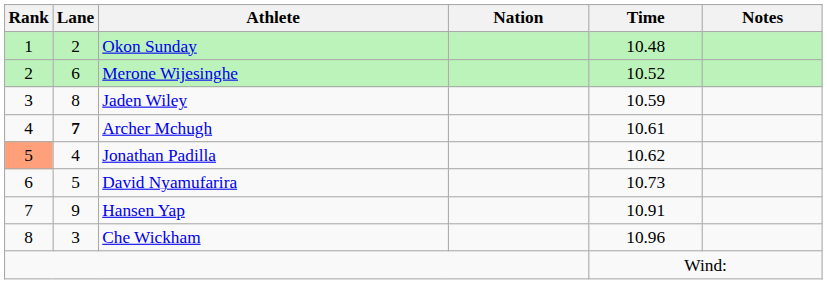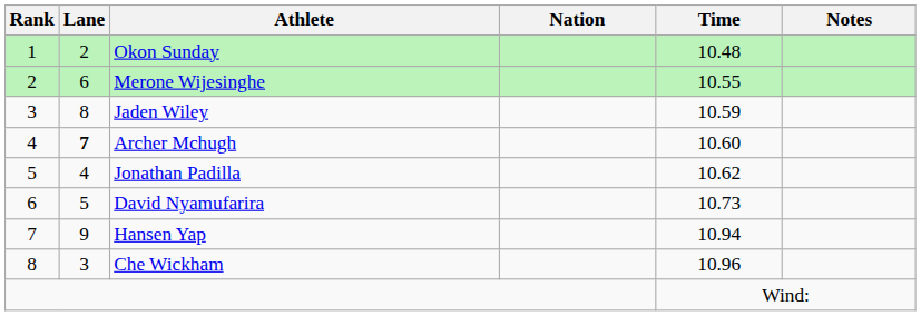 <table class="wikitable sortable" style="text-align:center;width: 60%;">
 <tr>
 <th scope="col" style="width: 10px;">Rank</th>
 <th scope="col" style="width: 10px;">Lane</th>
 <th scope="col">Athlete</th>
 <th scope="col">Nation</th>
 <th scope="col">Time</th>
 <th scope="col">Notes</th>
 </tr>
 <tr bgcolor=bbf3bb>
 <td>1</td>
 <td>2</td>
 <td align=left><a href='#'>Okon Sunday</a></td>
 <td align=left></td>
 <td>10.48</td>
 <td></td>
 </tr>
 <tr bgcolor=bbf3bb>
 <td>2</td>
 <td>6</td>
 <td align=left><a href='#'>Merone Wijesinghe</a></td>
 <td align=left></td>
-<td>10.52</td>
+<td>10.55</td>
 <td></td>
 </tr>
 <tr>
 <td>3</td>
 <td>8</td>
 <td align=left><a href='#'>Jaden Wiley</a></td>
 <td align=left></td>
 <td>10.59</td>
 <td></td>
 </tr>
 <tr>
 <td>4</td>
 <td><strong>7</strong></td>
 <td align=left><a href='#'>Archer Mchugh</a></td>
 <td align=left></td>
-<td>10.61</td>
+<td>10.60</td>
 <td></td>
 </tr>
 <tr>
-<td style="background: lightsalmon;">5</td>
+<td>5</td>
 <td>4</td>
 <td align=left><a href='#'>Jonathan Padilla</a></td>
 <td align=left></td>
 <td>10.62</td>
 <td></td>
 </tr>
 <tr>
 <td>6</td>
 <td>5</td>
 <td align=left><a href='#'>David Nyamufarira</a></td>
 <td align=left></td>
 <td>10.73</td>
 <td></td>
 </tr>
 <tr>
 <td>7</td>
 <td>9</td>
 <td align=left><a href='#'>Hansen Yap</a></td>
 <td align=left></td>
-<td>10.91</td>
+<td>10.94</td>
 <td></td>
 </tr>
 <tr>
 <td>8</td>
 <td>3</td>
 <td align=left><a href='#'>Che Wickham</a></td>
 <td align=left></td>
 <td>10.96</td>
 <td></td>
 </tr>
 <tr class="sortbottom">
 <td colspan="4"></td>
 <td colspan="2">Wind: </td>
 </tr>
 </table>
